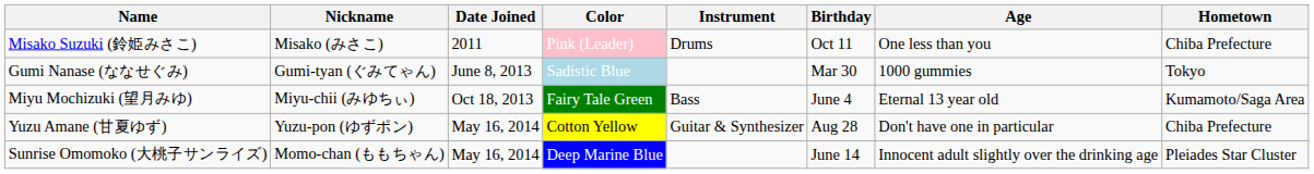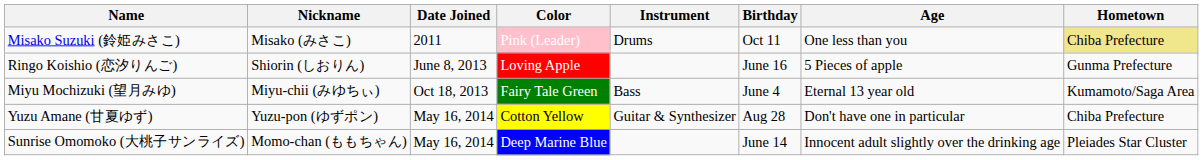 <table class="wikitable">
 <tr>
 <th>Name</th>
 <th>Nickname</th>
 <th>Date Joined</th>
 <th>Color</th>
 <th>Instrument</th>
 <th>Birthday</th>
 <th>Age</th>
 <th>Hometown</th>
 </tr>
 <tr>
 <td><a href='#'>Misako Suzuki</a> (鈴姫みさこ)</td>
 <td>Misako (みさこ)</td>
 <td>2011<br></td>
 <td style="background-color:pink; color:White;">Pink (Leader)</td>
 <td>Drums</td>
 <td>Oct 11</td>
 <td>One less than you</td>
-<td>Chiba Prefecture</td>
+<td style="background: khaki;">Chiba Prefecture</td>
 </tr>
 <tr>
-<td>Gumi Nanase (ななせぐみ)</td>
-<td>Gumi-tyan (ぐみてゃん)</td>
+<td>Ringo Koishio (恋汐りんご)</td>
+<td>Shiorin (しおりん)</td>
 <td>June 8, 2013</td>
-<td style="background-color:lightblue; color:White;">Sadistic Blue</td>
+<td style="background-color:red; color:White;">Loving Apple</td>
 <td></td>
-<td>Mar 30</td>
-<td>1000 gummies</td>
-<td>Tokyo</td>
+<td>June 16</td>
+<td>5 Pieces of apple</td>
+<td>Gunma Prefecture</td>
 </tr>
 <tr>
 <td>Miyu Mochizuki (望月みゆ)</td>
 <td>Miyu-chii (みゆちぃ)</td>
 <td>Oct 18, 2013</td>
 <td style="background-color:green; color:White;">Fairy Tale Green</td>
 <td>Bass</td>
 <td>June 4</td>
 <td>Eternal 13 year old</td>
 <td>Kumamoto/Saga Area</td>
 </tr>
 <tr>
 <td>Yuzu Amane (甘夏ゆず)</td>
 <td>Yuzu-pon (ゆずポン)</td>
 <td>May 16, 2014</td>
 <td style="background-color:yellow;">Cotton Yellow</td>
 <td>Guitar & Synthesizer</td>
 <td>Aug 28</td>
 <td>Don't have one in particular</td>
 <td>Chiba Prefecture</td>
 </tr>
 <tr>
 <td>Sunrise Omomoko (大桃子サンライズ)</td>
 <td>Momo-chan (ももちゃん)</td>
 <td>May 16, 2014</td>
 <td style="background-color:blue; color:White;">Deep Marine Blue</td>
 <td></td>
 <td>June 14</td>
 <td>Innocent adult slightly over the drinking age</td>
 <td>Pleiades Star Cluster</td>
 </tr>
 </table>
